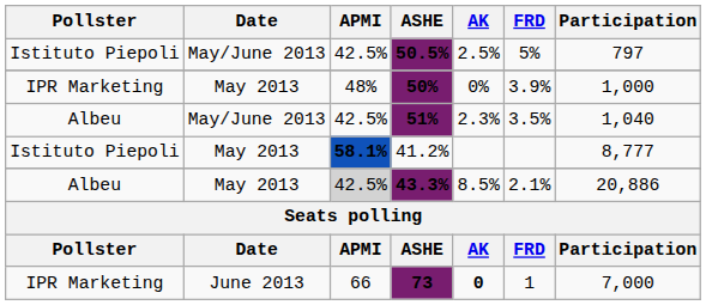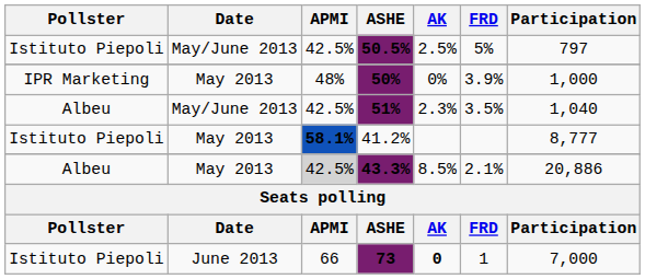 <table class="wikitable collapsible collapsed" style="text-align:center; font-size:90%; line-height:16px; margin-bottom:0">
 <tr>
 <th>Pollster</th>
 <th>Date</th>
 <th>APMI</th>
 <th>ASHE</th>
 <th><a href='#'>AK</a></th>
 <th><a href='#'>FRD</a></th>
 <th>Participation</th>
 </tr>
 <tr>
 <td>Istituto Piepoli</td>
 <td>May/June 2013</td>
 <td>42.5%</td>
 <td bgcolor="#781D6F"><strong> 50.5%</strong></td>
 <td>2.5%</td>
 <td>5%</td>
 <td>797</td>
 </tr>
 <tr>
 </tr>
 <tr>
 <td>IPR Marketing</td>
 <td>May 2013</td>
 <td>48%</td>
 <td bgcolor="#781D6F"><strong> 50%</strong></td>
 <td>0%</td>
 <td>3.9%</td>
 <td>1,000</td>
 </tr>
 <tr>
 <td>Albeu</td>
 <td>May/June 2013</td>
 <td>42.5%</td>
 <td bgcolor="#781D6F"><strong> 51%</strong></td>
 <td>2.3%</td>
 <td>3.5%</td>
 <td>1,040</td>
 </tr>
 <tr>
 <td>Istituto Piepoli</td>
 <td>May 2013</td>
 <td bgcolor="#0F52BA"><strong>58.1%</strong></td>
 <td>41.2%</td>
 <td></td>
 <td></td>
 <td>8,777</td>
 </tr>
 <tr>
 </tr>
 <tr>
 <td>Albeu</td>
 <td>May 2013</td>
 <td style="background: lightgrey;">42.5%</td>
 <td bgcolor="#781D6F"><strong>43.3%</strong></td>
 <td>8.5%</td>
 <td>2.1%</td>
 <td>20,886</td>
 </tr>
 <tr>
 <th colspan=10>Seats polling</th>
 </tr>
 <tr>
 <th>Pollster</th>
 <th>Date</th>
 <th>APMI</th>
 <th>ASHE</th>
 <th><a href='#'>AK</a></th>
 <th><a href='#'>FRD</a></th>
 <th>Participation</th>
 </tr>
 <tr>
-<td>IPR Marketing</td>
+<td>Istituto Piepoli</td>
 <td>June 2013</td>
 <td>66</td>
 <td bgcolor="#781D6F"><strong> 73</strong></td>
 <td><strong>0</strong></td>
 <td>1</td>
 <td>7,000</td>
 </tr>
 </table>
